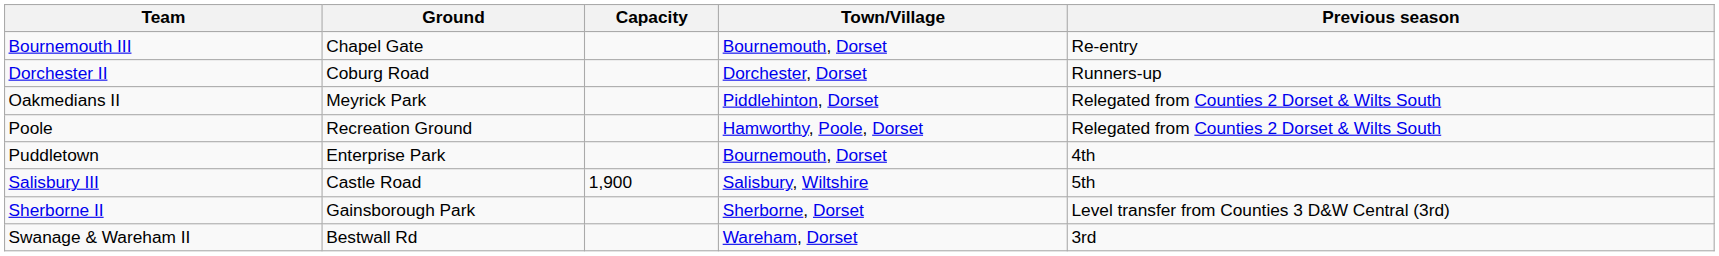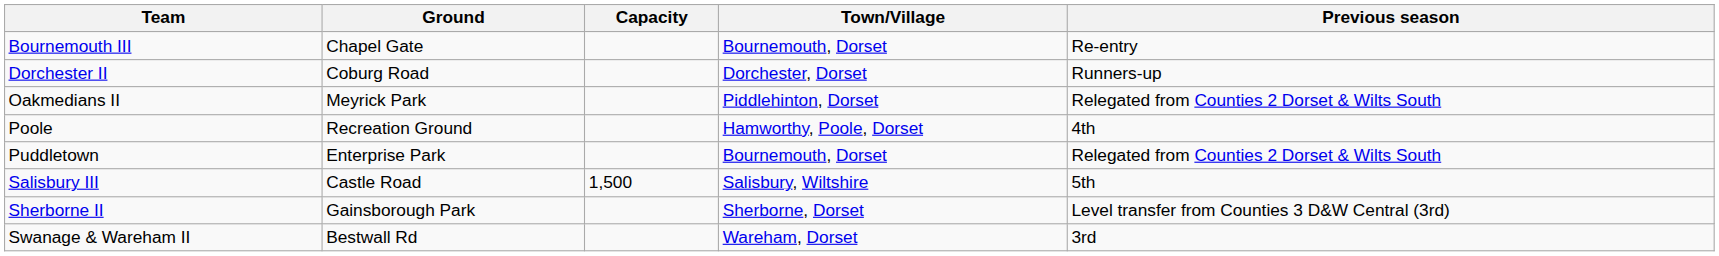 <table class="wikitable sortable" width=100%>
 <tr>
 <th>Team</th>
 <th>Ground</th>
 <th>Capacity</th>
 <th>Town/Village</th>
 <th>Previous season</th>
 </tr>
 <tr>
 <td><a href='#'>Bournemouth III</a></td>
 <td>Chapel Gate</td>
 <td></td>
 <td><a href='#'>Bournemouth</a>, <a href='#'>Dorset</a></td>
 <td>Re-entry</td>
 </tr>
 <tr>
 <td><a href='#'>Dorchester II</a></td>
 <td>Coburg Road</td>
 <td></td>
 <td><a href='#'>Dorchester</a>, <a href='#'>Dorset</a></td>
 <td>Runners-up</td>
 </tr>
 <tr>
 <td>Oakmedians II</td>
 <td>Meyrick Park</td>
 <td></td>
 <td><a href='#'>Piddlehinton</a>, <a href='#'>Dorset</a></td>
 <td>Relegated from <a href='#'>Counties 2 Dorset & Wilts South</a></td>
 </tr>
 <tr>
 <td>Poole</td>
 <td>Recreation Ground</td>
 <td></td>
 <td><a href='#'>Hamworthy</a>, <a href='#'>Poole</a>, <a href='#'>Dorset</a></td>
-<td>Relegated from <a href='#'>Counties 2 Dorset & Wilts South</a></td>
+<td>4th</td>
 </tr>
 <tr>
 <td>Puddletown</td>
 <td>Enterprise Park</td>
 <td></td>
 <td><a href='#'>Bournemouth</a>, <a href='#'>Dorset</a></td>
-<td>4th</td>
+<td>Relegated from <a href='#'>Counties 2 Dorset & Wilts South</a></td>
 </tr>
 <tr>
 <td><a href='#'>Salisbury III</a></td>
 <td>Castle Road</td>
-<td>1,900</td>
+<td>1,500</td>
 <td><a href='#'>Salisbury</a>, <a href='#'>Wiltshire</a></td>
 <td>5th</td>
 </tr>
 <tr>
 <td><a href='#'>Sherborne II</a></td>
 <td>Gainsborough Park</td>
 <td></td>
 <td><a href='#'>Sherborne</a>, <a href='#'>Dorset</a></td>
 <td>Level transfer from Counties 3 D&W Central (3rd)</td>
 </tr>
 <tr>
 <td>Swanage & Wareham II</td>
 <td>Bestwall Rd</td>
 <td></td>
 <td><a href='#'>Wareham</a>, <a href='#'>Dorset</a></td>
 <td>3rd</td>
 </tr>
 </table>
